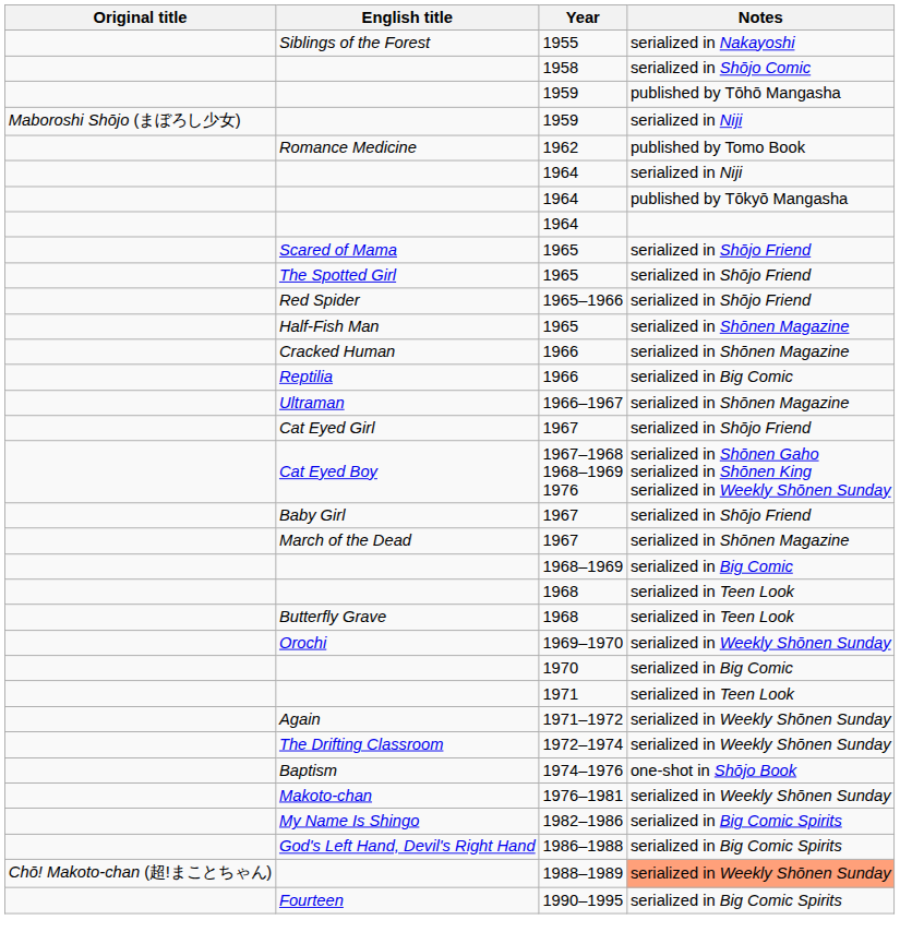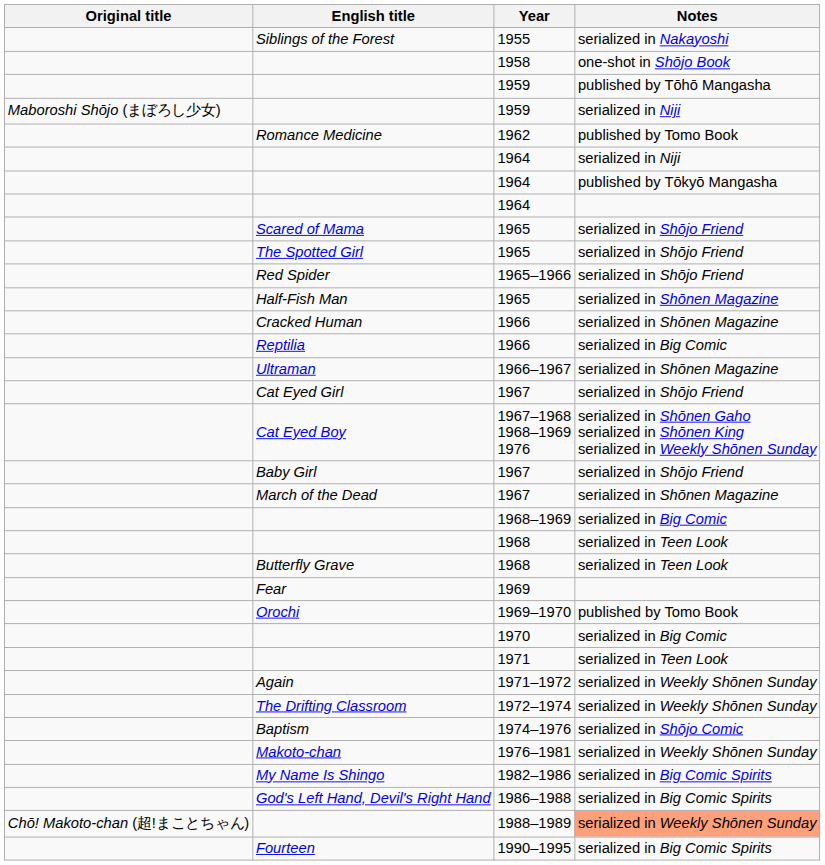 <table class="wikitable">
 <tr>
 <th>Original title</th>
 <th>English title</th>
 <th>Year</th>
 <th>Notes</th>
 </tr>
 <tr>
 <td></td>
 <td><em>Siblings of the Forest</em></td>
 <td>1955</td>
 <td>serialized in <em><a href='#'>Nakayoshi</a></em></td>
 </tr>
 <tr>
 <td></td>
 <td></td>
 <td>1958</td>
-<td>serialized in <em><a href='#'>Shōjo Comic</a></em></td>
+<td>one-shot in <em><a href='#'>Shōjo Book</a></em></td>
 </tr>
 <tr>
 <td></td>
 <td></td>
 <td>1959</td>
 <td>published by Tōhō Mangasha</td>
 </tr>
 <tr>
 <td><em>Maboroshi Shōjo</em> (まぼろし少女)</td>
 <td></td>
 <td>1959</td>
 <td>serialized in <em><a href='#'>Niji</a></em></td>
 </tr>
 <tr>
 <td></td>
 <td><em>Romance Medicine</em></td>
 <td>1962</td>
 <td>published by Tomo Book</td>
 </tr>
 <tr>
 <td></td>
 <td></td>
 <td>1964</td>
 <td>serialized in <em>Niji</em></td>
 </tr>
 <tr>
 <td></td>
 <td></td>
 <td>1964</td>
 <td>published by Tōkyō Mangasha</td>
 </tr>
 <tr>
 <td></td>
 <td></td>
 <td>1964</td>
 <td></td>
 </tr>
 <tr>
 <td></td>
 <td><em><a href='#'>Scared of Mama</a></em></td>
 <td>1965</td>
 <td>serialized in <em><a href='#'>Shōjo Friend</a></em></td>
 </tr>
 <tr>
 <td></td>
 <td><em><a href='#'>The Spotted Girl</a></em></td>
 <td>1965</td>
 <td>serialized in <em>Shōjo Friend</em></td>
 </tr>
 <tr>
 <td></td>
 <td><em>Red Spider</em></td>
 <td>1965–1966</td>
 <td>serialized in <em>Shōjo Friend</em></td>
 </tr>
 <tr>
 <td></td>
 <td><em>Half-Fish Man</em></td>
 <td>1965</td>
 <td>serialized in <em><a href='#'>Shōnen Magazine</a></em></td>
 </tr>
 <tr>
 <td></td>
 <td><em>Cracked Human</em></td>
 <td>1966</td>
 <td>serialized in <em>Shōnen Magazine</em></td>
 </tr>
 <tr>
 <td></td>
 <td><em><a href='#'>Reptilia</a></em></td>
 <td>1966</td>
 <td>serialized in <em>Big Comic</em></td>
 </tr>
 <tr>
 <td></td>
 <td><em><a href='#'>Ultraman</a></em></td>
 <td>1966–1967</td>
 <td>serialized in <em>Shōnen Magazine</em></td>
 </tr>
 <tr>
 <td></td>
 <td><em>Cat Eyed Girl</em></td>
 <td>1967</td>
 <td>serialized in <em>Shōjo Friend</em></td>
 </tr>
 <tr>
 <td></td>
 <td><em><a href='#'>Cat Eyed Boy</a></em></td>
 <td>1967–1968<br>1968–1969<br>1976</td>
 <td>serialized in <em><a href='#'>Shōnen Gaho</a></em><br>serialized in <em><a href='#'>Shōnen King</a></em><br>serialized in <em><a href='#'>Weekly Shōnen Sunday</a></em></td>
 </tr>
 <tr>
 <td></td>
 <td><em>Baby Girl</em></td>
 <td>1967</td>
 <td>serialized in <em>Shōjo Friend</em></td>
 </tr>
 <tr>
 <td></td>
 <td><em>March of the Dead</em></td>
 <td>1967</td>
 <td>serialized in <em>Shōnen Magazine</em></td>
 </tr>
 <tr>
 <td></td>
 <td></td>
 <td>1968–1969</td>
 <td>serialized in <em><a href='#'>Big Comic</a></em></td>
 </tr>
 <tr>
 <td></td>
 <td></td>
 <td>1968</td>
 <td>serialized in <em>Teen Look</em></td>
 </tr>
 <tr>
 <td></td>
 <td><em>Butterfly Grave</em></td>
 <td>1968</td>
 <td>serialized in <em>Teen Look</em></td>
 </tr>
 <tr>
 <td></td>
+<td><em>Fear</em></td>
+<td>1969</td>
+<td></td>
+</tr>
+<tr>
+<td></td>
 <td><em><a href='#'>Orochi</a></em></td>
 <td>1969–1970</td>
-<td>serialized in <em><a href='#'>Weekly Shōnen Sunday</a></em></td>
+<td>published by Tomo Book</td>
 </tr>
 <tr>
 <td></td>
 <td></td>
 <td>1970</td>
 <td>serialized in <em>Big Comic</em></td>
 </tr>
 <tr>
 <td></td>
 <td></td>
 <td>1971</td>
 <td>serialized in <em>Teen Look</em></td>
 </tr>
 <tr>
 <td></td>
 <td><em>Again</em></td>
 <td>1971–1972</td>
 <td>serialized in <em>Weekly Shōnen Sunday</em></td>
 </tr>
 <tr>
 <td></td>
 <td><em><a href='#'>The Drifting Classroom</a></em></td>
 <td>1972–1974</td>
 <td>serialized in <em>Weekly Shōnen Sunday</em></td>
 </tr>
 <tr>
 <td></td>
 <td><em>Baptism</em></td>
 <td>1974–1976</td>
-<td>one-shot in <em><a href='#'>Shōjo Book</a></em></td>
+<td>serialized in <em><a href='#'>Shōjo Comic</a></em></td>
 </tr>
 <tr>
 <td></td>
 <td><em><a href='#'>Makoto-chan</a></em></td>
 <td>1976–1981</td>
 <td>serialized in <em>Weekly Shōnen Sunday</em></td>
 </tr>
 <tr>
 <td></td>
 <td><em><a href='#'>My Name Is Shingo</a></em></td>
 <td>1982–1986</td>
 <td>serialized in <em><a href='#'>Big Comic Spirits</a></em></td>
 </tr>
 <tr>
 <td></td>
 <td><em><a href='#'>God's Left Hand, Devil's Right Hand</a></em></td>
 <td>1986–1988</td>
 <td>serialized in <em>Big Comic Spirits</em></td>
 </tr>
 <tr>
 <td><em>Chō! Makoto-chan</em> (超!まことちゃん)</td>
 <td></td>
 <td>1988–1989</td>
 <td style="background: lightsalmon;">serialized in <em>Weekly Shōnen Sunday</em></td>
 </tr>
 <tr>
 <td></td>
 <td><em><a href='#'>Fourteen</a></em></td>
 <td>1990–1995</td>
 <td>serialized in <em>Big Comic Spirits</em></td>
 </tr>
 </table>
